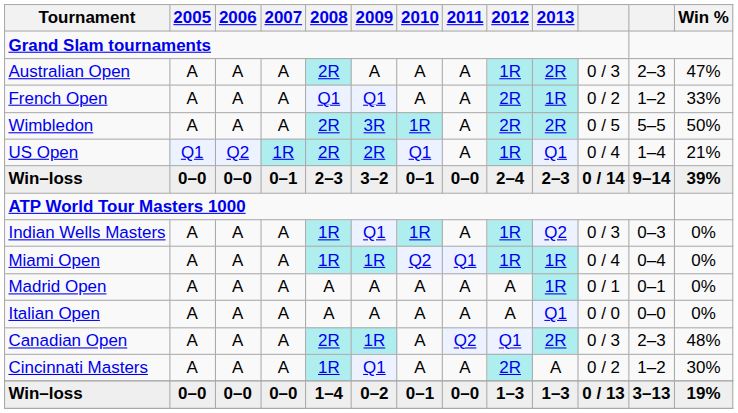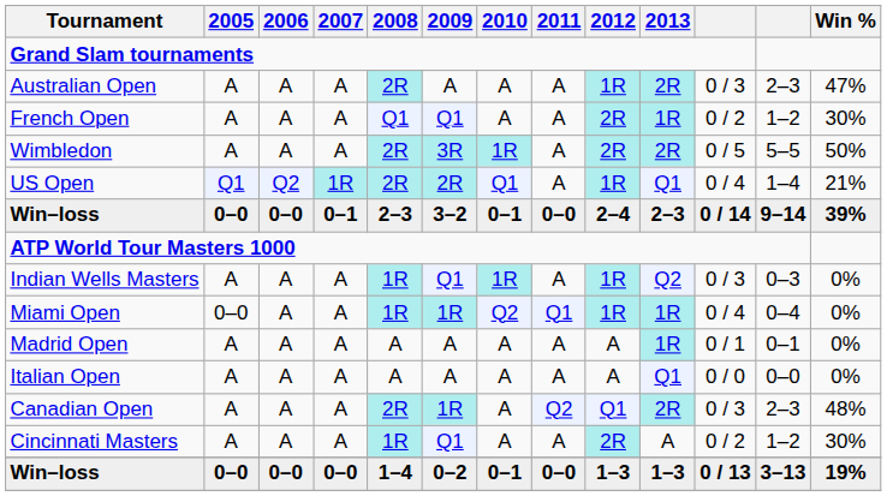 <table class="wikitable" style="text-align:center;">
 <tr>
 <th>Tournament</th>
 <th><a href='#'>2005</a></th>
 <th><a href='#'>2006</a></th>
 <th><a href='#'>2007</a></th>
 <th><a href='#'>2008</a></th>
 <th><a href='#'>2009</a></th>
 <th><a href='#'>2010</a></th>
 <th><a href='#'>2011</a></th>
 <th><a href='#'>2012</a></th>
 <th><a href='#'>2013</a></th>
 <th></th>
 <th></th>
 <th>Win %</th>
 </tr>
 <tr>
 <td colspan="11" style="text-align:left;"><strong><a href='#'>Grand Slam tournaments</a></strong></td>
 </tr>
 <tr>
 <td style="text-align:left;"><a href='#'>Australian Open</a></td>
 <td>A</td>
 <td>A</td>
 <td>A</td>
 <td style="background:#afeeee;"><a href='#'>2R</a></td>
 <td>A</td>
 <td>A</td>
 <td>A</td>
 <td style="background:#afeeee;"><a href='#'>1R</a></td>
 <td style="background:#afeeee;"><a href='#'>2R</a></td>
 <td>0 / 3</td>
 <td>2–3</td>
 <td>47%</td>
 </tr>
 <tr>
 <td style="text-align:left;"><a href='#'>French Open</a></td>
 <td>A</td>
 <td>A</td>
 <td>A</td>
 <td style="background:#ecf2ff;"><a href='#'>Q1</a></td>
 <td style="background:#ecf2ff;"><a href='#'>Q1</a></td>
 <td>A</td>
 <td>A</td>
 <td style="background:#afeeee;"><a href='#'>2R</a></td>
 <td style="background:#afeeee;"><a href='#'>1R</a></td>
 <td>0 / 2</td>
 <td>1–2</td>
-<td>33%</td>
+<td>30%</td>
 </tr>
 <tr>
 <td style="text-align:left;"><a href='#'>Wimbledon</a></td>
 <td>A</td>
 <td>A</td>
 <td>A</td>
 <td style="background:#afeeee;"><a href='#'>2R</a></td>
 <td style="background:#afeeee;"><a href='#'>3R</a></td>
 <td style="background:#afeeee;"><a href='#'>1R</a></td>
 <td>A</td>
 <td style="background:#afeeee;"><a href='#'>2R</a></td>
 <td style="background:#afeeee;"><a href='#'>2R</a></td>
 <td>0 / 5</td>
 <td>5–5</td>
 <td>50%</td>
 </tr>
 <tr>
 <td style="text-align:left;"><a href='#'>US Open</a></td>
 <td style="background:#ecf2ff;"><a href='#'>Q1</a></td>
 <td style="background:#ecf2ff;"><a href='#'>Q2</a></td>
 <td style="background:#afeeee;"><a href='#'>1R</a></td>
 <td style="background:#afeeee;"><a href='#'>2R</a></td>
 <td style="background:#afeeee;"><a href='#'>2R</a></td>
 <td style="background:#ecf2ff;"><a href='#'>Q1</a></td>
 <td>A</td>
 <td style="background:#afeeee;"><a href='#'>1R</a></td>
 <td style="background:#ecf2ff;"><a href='#'>Q1</a></td>
 <td>0 / 4</td>
 <td>1–4</td>
 <td>21%</td>
 </tr>
 <tr style="font-weight:bold; background:#efefef;">
 <td style="text-align:left;">Win–loss</td>
 <td>0–0</td>
 <td>0–0</td>
 <td>0–1</td>
 <td>2–3</td>
 <td>3–2</td>
 <td>0–1</td>
 <td>0–0</td>
 <td>2–4</td>
 <td>2–3</td>
 <td>0 / 14</td>
 <td>9–14</td>
 <td>39%</td>
 </tr>
 <tr>
 <td colspan="12" style="text-align:left"><strong><a href='#'>ATP World Tour Masters 1000</a></strong></td>
 </tr>
 <tr>
 <td style="text-align:left"><a href='#'>Indian Wells Masters</a></td>
 <td>A</td>
 <td>A</td>
 <td>A</td>
 <td style="background:#afeeee;"><a href='#'>1R</a></td>
 <td style="background:#ecf2ff;"><a href='#'>Q1</a></td>
 <td style="background:#afeeee;"><a href='#'>1R</a></td>
 <td>A</td>
 <td style="background:#afeeee;"><a href='#'>1R</a></td>
 <td style="background:#ecf2ff;"><a href='#'>Q2</a></td>
 <td>0 / 3</td>
 <td>0–3</td>
 <td>0%</td>
 </tr>
 <tr>
 <td style="text-align:left"><a href='#'>Miami Open</a></td>
-<td>A</td>
+<td>0–0</td>
 <td>A</td>
 <td>A</td>
 <td style="background:#afeeee;"><a href='#'>1R</a></td>
 <td style="background:#afeeee;"><a href='#'>1R</a></td>
 <td style="background:#ecf2ff;"><a href='#'>Q2</a></td>
 <td style="background:#ecf2ff;"><a href='#'>Q1</a></td>
 <td style="background:#afeeee;"><a href='#'>1R</a></td>
 <td style="background:#afeeee;"><a href='#'>1R</a></td>
 <td>0 / 4</td>
 <td>0–4</td>
 <td>0%</td>
 </tr>
 <tr>
 <td style="text-align:left"><a href='#'>Madrid Open</a></td>
 <td>A</td>
 <td>A</td>
 <td>A</td>
 <td>A</td>
 <td>A</td>
 <td>A</td>
 <td>A</td>
 <td>A</td>
 <td style="background:#afeeee;"><a href='#'>1R</a></td>
 <td>0 / 1</td>
 <td>0–1</td>
 <td>0%</td>
 </tr>
 <tr>
 <td style="text-align:left"><a href='#'>Italian Open</a></td>
 <td>A</td>
 <td>A</td>
 <td>A</td>
 <td>A</td>
 <td>A</td>
 <td>A</td>
 <td>A</td>
 <td>A</td>
 <td style="background:#ecf2ff;"><a href='#'>Q1</a></td>
 <td>0 / 0</td>
 <td>0–0</td>
 <td>0%</td>
 </tr>
 <tr>
 <td style="text-align:left"><a href='#'>Canadian Open</a></td>
 <td>A</td>
 <td>A</td>
 <td>A</td>
 <td style="background:#afeeee;"><a href='#'>2R</a></td>
 <td style="background:#afeeee;"><a href='#'>1R</a></td>
 <td>A</td>
 <td style="background:#ecf2ff;"><a href='#'>Q2</a></td>
 <td style="background:#ecf2ff;"><a href='#'>Q1</a></td>
 <td style="background:#afeeee;"><a href='#'>2R</a></td>
 <td>0 / 3</td>
 <td>2–3</td>
 <td>48%</td>
 </tr>
 <tr>
 <td style="text-align:left"><a href='#'>Cincinnati Masters</a></td>
 <td>A</td>
 <td>A</td>
 <td>A</td>
 <td style="background:#afeeee;"><a href='#'>1R</a></td>
 <td style="background:#ecf2ff;"><a href='#'>Q1</a></td>
 <td>A</td>
 <td>A</td>
 <td style="background:#afeeee;"><a href='#'>2R</a></td>
 <td>A</td>
 <td>0 / 2</td>
 <td>1–2</td>
 <td>30%</td>
 </tr>
 <tr>
 </tr>
 <tr style="font-weight:bold;background:#efefef">
 <td style="text-align:left">Win–loss</td>
 <td>0–0</td>
 <td>0–0</td>
 <td>0–0</td>
 <td>1–4</td>
 <td>0–2</td>
 <td>0–1</td>
 <td>0–0</td>
 <td>1–3</td>
 <td>1–3</td>
 <td>0 / 13</td>
 <td>3–13</td>
 <td>19%</td>
 </tr>
 <tr>
 </tr>
 </table>
